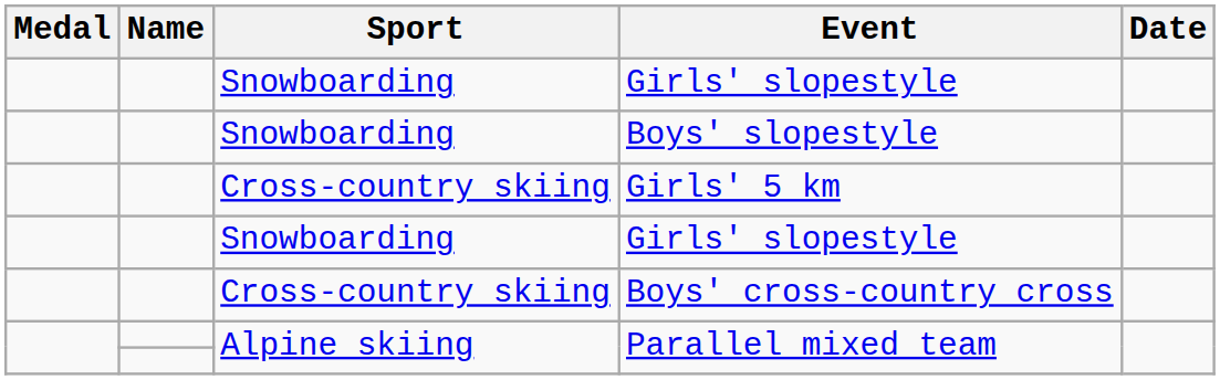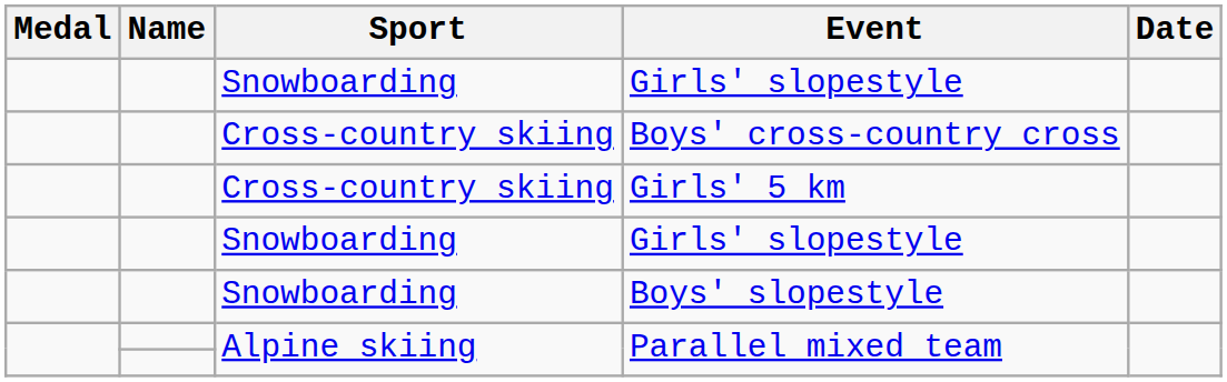 <table class="wikitable sortable" style="font-size: 95%">
 <tr>
 <th>Medal</th>
 <th>Name</th>
 <th>Sport</th>
 <th>Event</th>
 <th>Date</th>
 </tr>
 <tr>
 <td></td>
 <td></td>
 <td><a href='#'>Snowboarding</a></td>
 <td><a href='#'>Girls' slopestyle</a></td>
 <td></td>
 </tr>
 <tr>
 <td></td>
 <td></td>
-<td><a href='#'>Snowboarding</a></td>
-<td><a href='#'>Boys' slopestyle</a></td>
+<td><a href='#'>Cross-country skiing</a></td>
+<td><a href='#'>Boys' cross-country cross</a></td>
 <td></td>
 </tr>
 <tr>
 <td></td>
 <td></td>
 <td><a href='#'>Cross-country skiing</a></td>
 <td><a href='#'>Girls' 5 km</a></td>
 <td></td>
 </tr>
 <tr>
 <td></td>
 <td></td>
 <td><a href='#'>Snowboarding</a></td>
 <td><a href='#'>Girls' slopestyle</a></td>
 <td></td>
 </tr>
 <tr>
 <td></td>
 <td></td>
-<td><a href='#'>Cross-country skiing</a></td>
-<td><a href='#'>Boys' cross-country cross</a></td>
+<td><a href='#'>Snowboarding</a></td>
+<td><a href='#'>Boys' slopestyle</a></td>
 <td></td>
 </tr>
 <tr>
 <td rowspan="2"></td>
 <td></td>
 <td rowspan="2"><a href='#'>Alpine skiing</a></td>
 <td rowspan="2"><a href='#'>Parallel mixed team</a></td>
 <td rowspan="2"></td>
 </tr>
 <tr>
 <td></td>
 </tr>
 </table>
